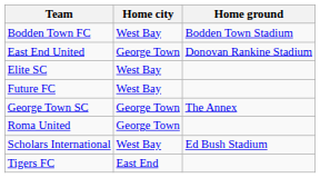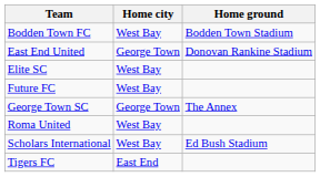 <table class="wikitable sortable">
 <tr>
 <th>Team</th>
 <th>Home city</th>
 <th>Home ground</th>
 </tr>
 <tr>
 <td><a href='#'>Bodden Town FC</a></td>
 <td><a href='#'>West Bay</a></td>
 <td><a href='#'>Bodden Town Stadium</a></td>
 </tr>
 <tr>
 <td><a href='#'>East End United</a></td>
 <td><a href='#'>George Town</a></td>
 <td><a href='#'>Donovan Rankine Stadium</a></td>
 </tr>
 <tr>
 <td><a href='#'>Elite SC</a></td>
 <td><a href='#'>West Bay</a></td>
 <td></td>
 </tr>
 <tr>
 <td><a href='#'>Future FC</a></td>
 <td><a href='#'>West Bay</a></td>
 <td></td>
 </tr>
 <tr>
 <td><a href='#'>George Town SC</a></td>
 <td><a href='#'>George Town</a></td>
 <td><a href='#'>The Annex</a></td>
 </tr>
 <tr>
 <td><a href='#'>Roma United</a></td>
-<td><a href='#'>George Town</a></td>
+<td><a href='#'>West Bay</a></td>
 <td></td>
 </tr>
 <tr>
 <td><a href='#'>Scholars International</a></td>
 <td><a href='#'>West Bay</a></td>
 <td><a href='#'>Ed Bush Stadium</a></td>
 </tr>
 <tr>
 <td><a href='#'>Tigers FC</a></td>
 <td><a href='#'>East End</a></td>
 <td></td>
 </tr>
 </table>
